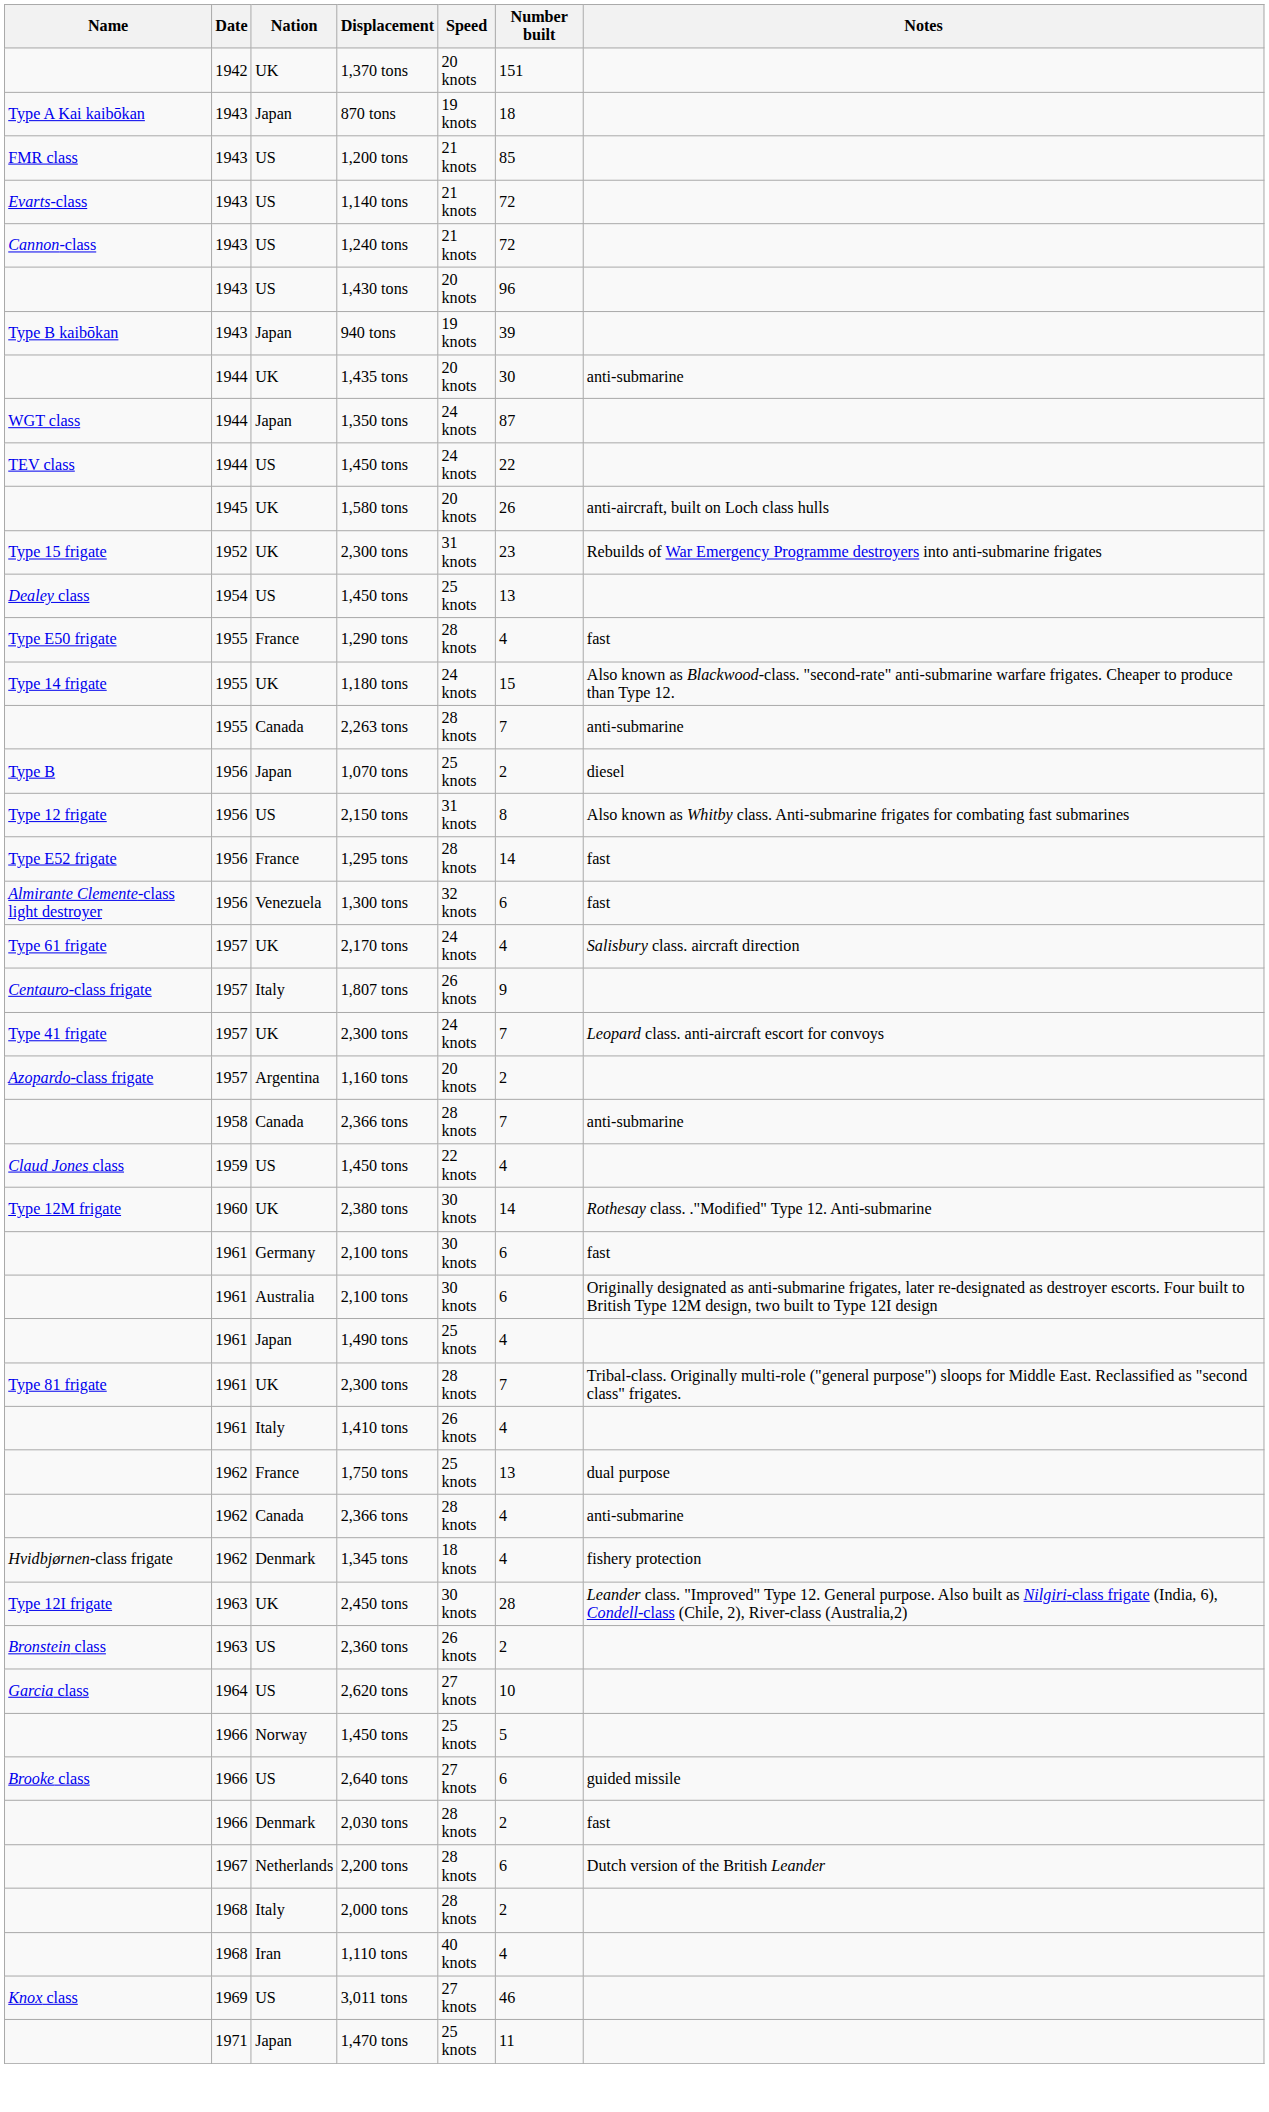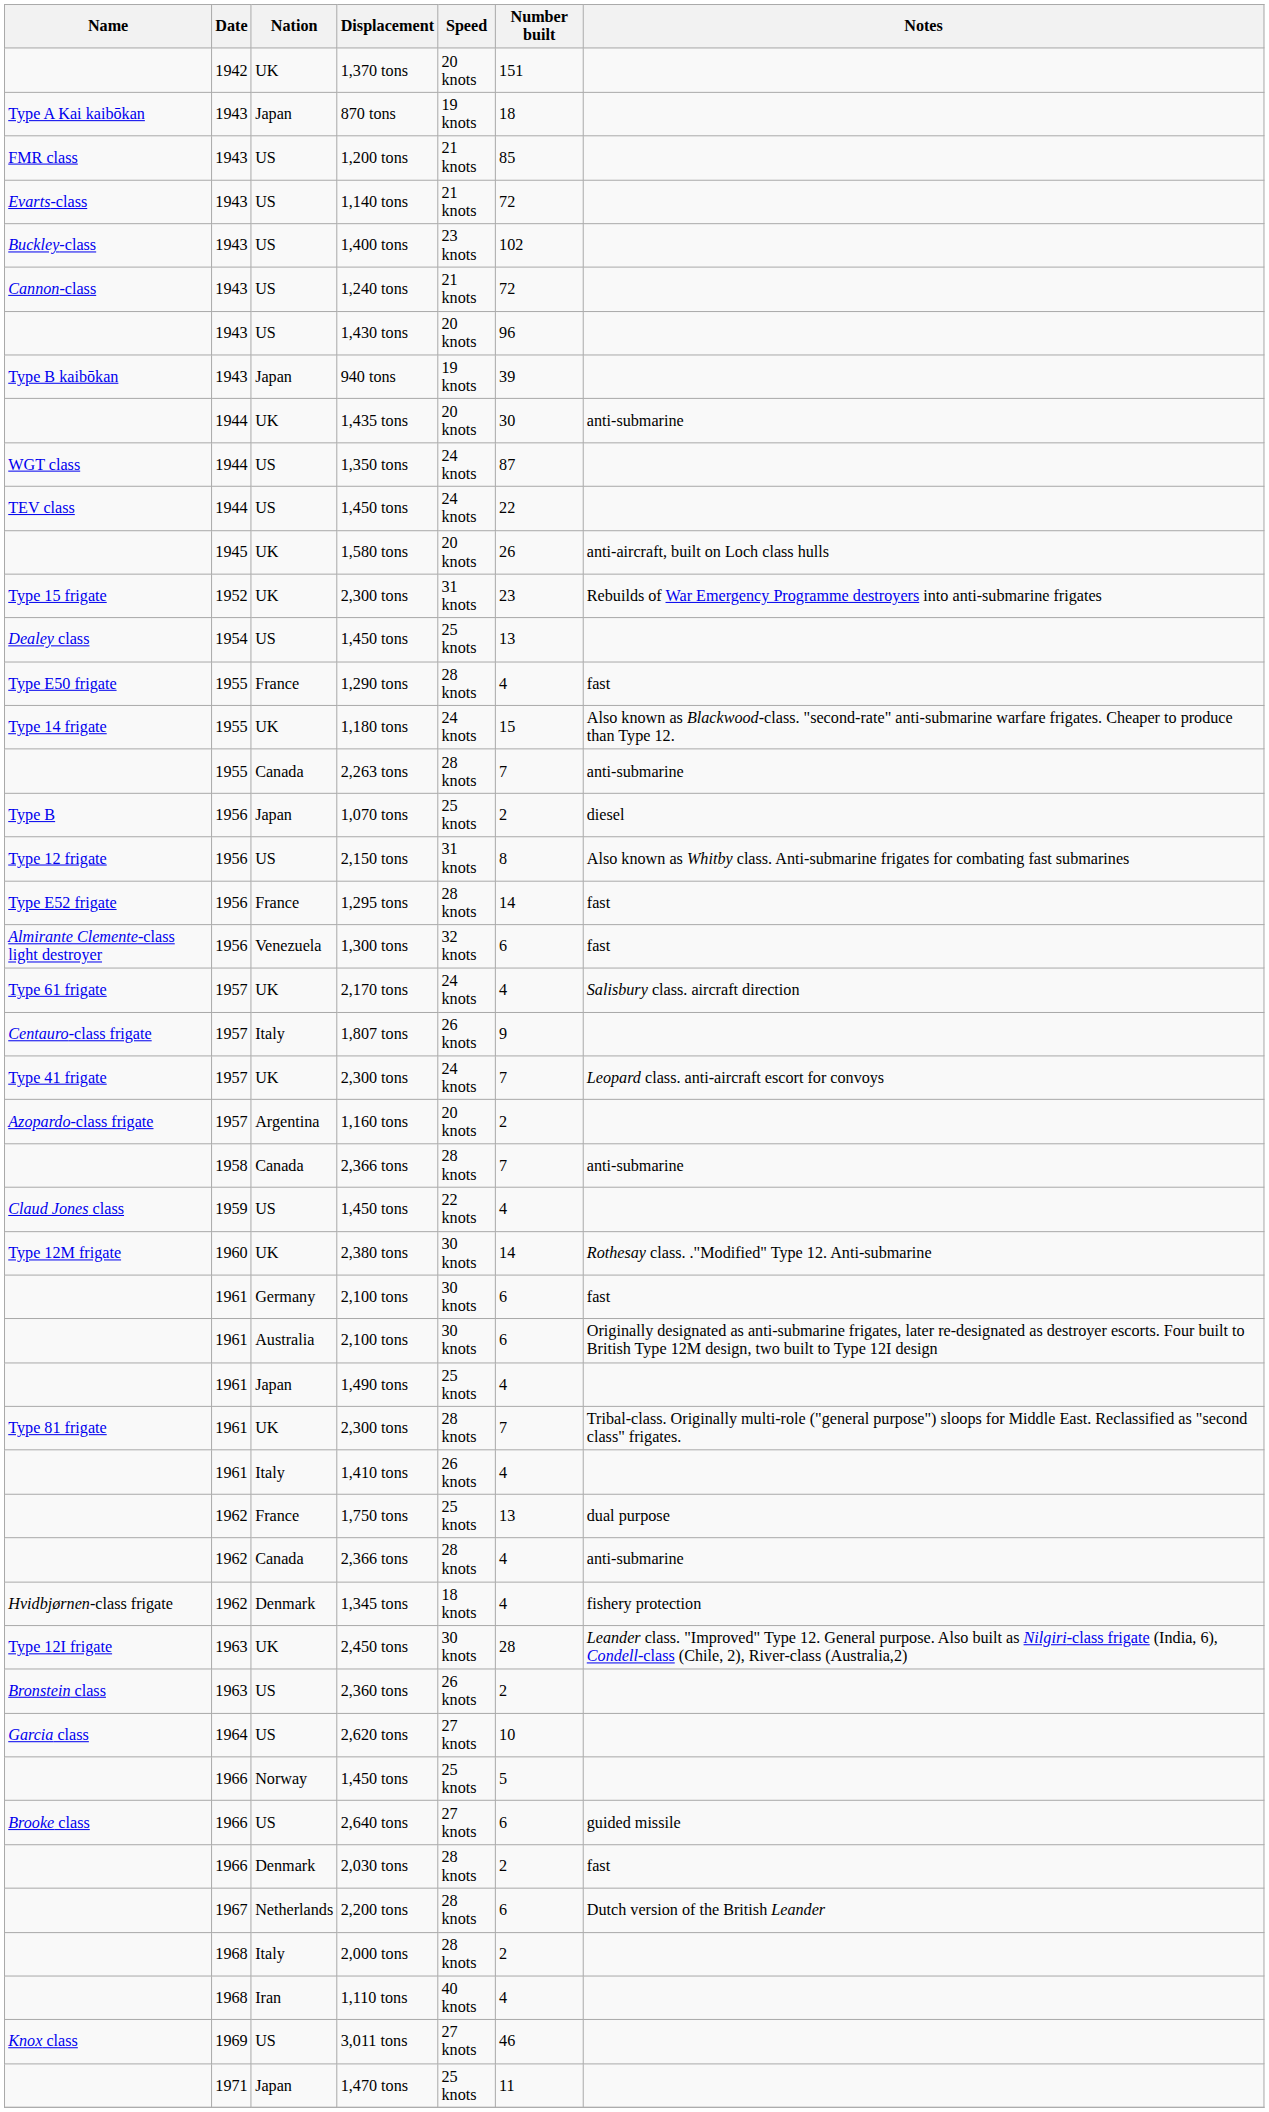 <table class="wikitable sortable">
 <tr>
 <th>Name</th>
 <th>Date</th>
 <th>Nation</th>
 <th data-sort-type="number">Displacement</th>
 <th>Speed</th>
 <th>Number built</th>
 <th>Notes</th>
 </tr>
 <tr>
 <td></td>
 <td>1942</td>
 <td>UK</td>
 <td>1,370 tons</td>
 <td>20 knots</td>
 <td>151</td>
 <td></td>
 </tr>
 <tr>
 <td><a href='#'>Type A Kai kaibōkan</a></td>
 <td>1943</td>
 <td>Japan</td>
 <td>870 tons</td>
 <td>19 knots</td>
 <td>18</td>
 <td></td>
 </tr>
 <tr>
 <td><a href='#'>FMR class</a></td>
 <td>1943</td>
 <td>US</td>
 <td>1,200 tons</td>
 <td>21 knots</td>
 <td>85</td>
 <td></td>
 </tr>
 <tr>
 <td><a href='#'><em>Evarts</em>-class</a></td>
 <td>1943</td>
 <td>US</td>
 <td>1,140 tons</td>
 <td>21 knots</td>
 <td>72</td>
 <td></td>
 </tr>
 <tr>
+<td><a href='#'><em>Buckley</em>-class</a></td>
+<td>1943</td>
+<td>US</td>
+<td>1,400 tons</td>
+<td>23 knots</td>
+<td>102</td>
+<td></td>
+</tr>
+<tr>
 <td><a href='#'><em>Cannon</em>-class</a></td>
 <td>1943</td>
 <td>US</td>
 <td>1,240 tons</td>
 <td>21 knots</td>
 <td>72</td>
 <td></td>
 </tr>
 <tr>
 <td></td>
 <td>1943</td>
 <td>US</td>
 <td>1,430 tons</td>
 <td>20 knots</td>
 <td>96</td>
 <td></td>
 </tr>
 <tr>
 <td><a href='#'>Type B kaibōkan</a></td>
 <td>1943</td>
 <td>Japan</td>
 <td>940 tons</td>
 <td>19 knots</td>
 <td>39</td>
 <td></td>
 </tr>
 <tr>
 <td></td>
 <td>1944</td>
 <td>UK</td>
 <td>1,435 tons</td>
 <td>20 knots</td>
 <td>30</td>
 <td>anti-submarine</td>
 </tr>
 <tr>
 <td><a href='#'>WGT class</a></td>
 <td>1944</td>
-<td>Japan</td>
+<td>US</td>
 <td>1,350 tons</td>
 <td>24 knots</td>
 <td>87</td>
 <td></td>
 </tr>
 <tr>
 <td><a href='#'>TEV class</a></td>
 <td>1944</td>
 <td>US</td>
 <td>1,450 tons</td>
 <td>24 knots</td>
 <td>22</td>
 <td></td>
 </tr>
 <tr>
 <td></td>
 <td>1945</td>
 <td>UK</td>
 <td>1,580 tons</td>
 <td>20 knots</td>
 <td>26</td>
 <td>anti-aircraft, built on Loch class hulls</td>
 </tr>
 <tr>
 <td><a href='#'>Type 15 frigate</a></td>
 <td>1952</td>
 <td>UK</td>
 <td>2,300 tons</td>
 <td>31 knots</td>
 <td>23</td>
 <td>Rebuilds of <a href='#'>War Emergency Programme destroyers</a> into anti-submarine frigates</td>
 </tr>
 <tr>
 <td><a href='#'><em>Dealey</em> class</a></td>
 <td>1954</td>
 <td>US</td>
 <td>1,450 tons</td>
 <td>25 knots</td>
 <td>13</td>
 <td></td>
 </tr>
 <tr>
 <td><a href='#'>Type E50 frigate</a></td>
 <td>1955</td>
 <td>France</td>
 <td>1,290 tons</td>
 <td>28 knots</td>
 <td>4</td>
 <td>fast</td>
 </tr>
 <tr>
 <td><a href='#'>Type 14 frigate</a></td>
 <td>1955</td>
 <td>UK</td>
 <td>1,180 tons</td>
 <td>24 knots</td>
 <td>15</td>
 <td>Also known as <em>Blackwood</em>-class. "second-rate" anti-submarine warfare frigates. Cheaper to produce than Type 12.</td>
 </tr>
 <tr>
 <td></td>
 <td>1955</td>
 <td>Canada</td>
 <td>2,263 tons</td>
 <td>28 knots</td>
 <td>7</td>
 <td>anti-submarine</td>
 </tr>
 <tr>
 <td><a href='#'>Type B</a></td>
 <td>1956</td>
 <td>Japan</td>
 <td>1,070 tons</td>
 <td>25 knots</td>
 <td>2</td>
 <td>diesel</td>
 </tr>
 <tr>
 <td><a href='#'>Type 12 frigate</a></td>
 <td>1956</td>
 <td>US</td>
 <td>2,150 tons</td>
 <td>31 knots</td>
 <td>8</td>
 <td>Also known as <em>Whitby</em> class. Anti-submarine frigates for combating fast submarines</td>
 </tr>
 <tr>
 <td><a href='#'>Type E52 frigate</a></td>
 <td>1956</td>
 <td>France</td>
 <td>1,295 tons</td>
 <td>28 knots</td>
 <td>14</td>
 <td>fast</td>
 </tr>
 <tr>
 <td><a href='#'><em>Almirante Clemente</em>-class light destroyer</a></td>
 <td>1956</td>
 <td>Venezuela</td>
 <td>1,300 tons</td>
 <td>32 knots</td>
 <td>6</td>
 <td>fast</td>
 </tr>
 <tr>
 <td><a href='#'>Type 61 frigate</a></td>
 <td>1957</td>
 <td>UK</td>
 <td>2,170 tons</td>
 <td>24 knots</td>
 <td>4</td>
 <td><em>Salisbury</em> class. aircraft direction</td>
 </tr>
 <tr>
 <td><a href='#'><em>Centauro</em>-class frigate</a></td>
 <td>1957</td>
 <td>Italy</td>
 <td>1,807 tons</td>
 <td>26 knots</td>
 <td>9</td>
 <td></td>
 </tr>
 <tr>
 <td><a href='#'>Type 41 frigate</a></td>
 <td>1957</td>
 <td>UK</td>
 <td>2,300 tons</td>
 <td>24 knots</td>
 <td>7</td>
 <td><em>Leopard</em> class. anti-aircraft escort for convoys</td>
 </tr>
 <tr>
 <td><a href='#'><em>Azopardo</em>-class frigate</a></td>
 <td>1957</td>
 <td>Argentina</td>
 <td>1,160 tons</td>
 <td>20 knots</td>
 <td>2</td>
 <td></td>
 </tr>
 <tr>
 <td></td>
 <td>1958</td>
 <td>Canada</td>
 <td>2,366 tons</td>
 <td>28 knots</td>
 <td>7</td>
 <td>anti-submarine</td>
 </tr>
 <tr>
 <td><a href='#'><em>Claud Jones</em> class</a></td>
 <td>1959</td>
 <td>US</td>
 <td>1,450 tons</td>
 <td>22 knots</td>
 <td>4</td>
 <td></td>
 </tr>
 <tr>
 <td><a href='#'>Type 12M frigate</a></td>
 <td>1960</td>
 <td>UK</td>
 <td>2,380 tons</td>
 <td>30 knots</td>
 <td>14</td>
 <td><em>Rothesay</em> class. ."Modified" Type 12. Anti-submarine</td>
 </tr>
 <tr>
 <td></td>
 <td>1961</td>
 <td>Germany</td>
 <td>2,100 tons</td>
 <td>30 knots</td>
 <td>6</td>
 <td>fast</td>
 </tr>
 <tr>
 <td></td>
 <td>1961</td>
 <td>Australia</td>
 <td>2,100 tons</td>
 <td>30 knots</td>
 <td>6</td>
 <td>Originally designated as anti-submarine frigates, later re-designated as destroyer escorts. Four built to British Type 12M design, two built to Type 12I design</td>
 </tr>
 <tr>
 <td></td>
 <td>1961</td>
 <td>Japan</td>
 <td>1,490 tons</td>
 <td>25 knots</td>
 <td>4</td>
 <td></td>
 </tr>
 <tr>
 <td><a href='#'>Type 81 frigate</a></td>
 <td>1961</td>
 <td>UK</td>
 <td>2,300 tons</td>
 <td>28 knots</td>
 <td>7</td>
 <td>Tribal-class. Originally multi-role ("general purpose") sloops for Middle East. Reclassified as "second class" frigates.</td>
 </tr>
 <tr>
 <td></td>
 <td>1961</td>
 <td>Italy</td>
 <td>1,410 tons</td>
 <td>26 knots</td>
 <td>4</td>
 <td></td>
 </tr>
 <tr>
 <td></td>
 <td>1962</td>
 <td>France</td>
 <td>1,750 tons</td>
 <td>25 knots</td>
 <td>13</td>
 <td>dual purpose</td>
 </tr>
 <tr>
 <td></td>
 <td>1962</td>
 <td>Canada</td>
 <td>2,366 tons</td>
 <td>28 knots</td>
 <td>4</td>
 <td>anti-submarine</td>
 </tr>
 <tr>
 <td><em>Hvidbjørnen</em>-class frigate</td>
 <td>1962</td>
 <td>Denmark</td>
 <td>1,345 tons</td>
 <td>18 knots</td>
 <td>4</td>
 <td>fishery protection</td>
 </tr>
 <tr>
 <td><a href='#'>Type 12I frigate</a></td>
 <td>1963</td>
 <td>UK</td>
 <td>2,450 tons</td>
 <td>30 knots</td>
 <td>28</td>
 <td><em>Leander</em> class. "Improved" Type 12. General purpose. Also built as <a href='#'><em>Nilgiri</em>-class frigate</a> (India, 6),  <a href='#'><em>Condell</em>-class</a> (Chile, 2), River-class (Australia,2)</td>
 </tr>
 <tr>
 <td><a href='#'><em>Bronstein</em> class</a></td>
 <td>1963</td>
 <td>US</td>
 <td>2,360 tons</td>
 <td>26 knots</td>
 <td>2</td>
 <td></td>
 </tr>
 <tr>
 <td><a href='#'><em>Garcia</em> class</a></td>
 <td>1964</td>
 <td>US</td>
 <td>2,620 tons</td>
 <td>27 knots</td>
 <td>10</td>
 <td></td>
 </tr>
 <tr>
 <td></td>
 <td>1966</td>
 <td>Norway</td>
 <td>1,450 tons</td>
 <td>25 knots</td>
 <td>5</td>
 <td></td>
 </tr>
 <tr>
 <td><a href='#'><em>Brooke</em> class</a></td>
 <td>1966</td>
 <td>US</td>
 <td>2,640 tons</td>
 <td>27 knots</td>
 <td>6</td>
 <td>guided missile</td>
 </tr>
 <tr>
 <td></td>
 <td>1966</td>
 <td>Denmark</td>
 <td>2,030 tons</td>
 <td>28 knots</td>
 <td>2</td>
 <td>fast</td>
 </tr>
 <tr>
 <td></td>
 <td>1967</td>
 <td>Netherlands</td>
 <td>2,200 tons</td>
 <td>28 knots</td>
 <td>6</td>
 <td>Dutch version of the British <em>Leander</em></td>
 </tr>
 <tr>
 <td></td>
 <td>1968</td>
 <td>Italy</td>
 <td>2,000 tons</td>
 <td>28 knots</td>
 <td>2</td>
 <td></td>
 </tr>
 <tr>
 <td></td>
 <td>1968</td>
 <td>Iran</td>
 <td>1,110 tons</td>
 <td>40 knots</td>
 <td>4</td>
 <td></td>
 </tr>
 <tr>
 <td><a href='#'><em>Knox</em> class</a></td>
 <td>1969</td>
 <td>US</td>
 <td>3,011 tons</td>
 <td>27 knots</td>
 <td>46</td>
 <td></td>
 </tr>
 <tr>
 <td></td>
 <td>1971</td>
 <td>Japan</td>
 <td>1,470 tons</td>
 <td>25 knots</td>
 <td>11</td>
 <td></td>
 </tr>
 <tr>
 </tr>
 </table>
